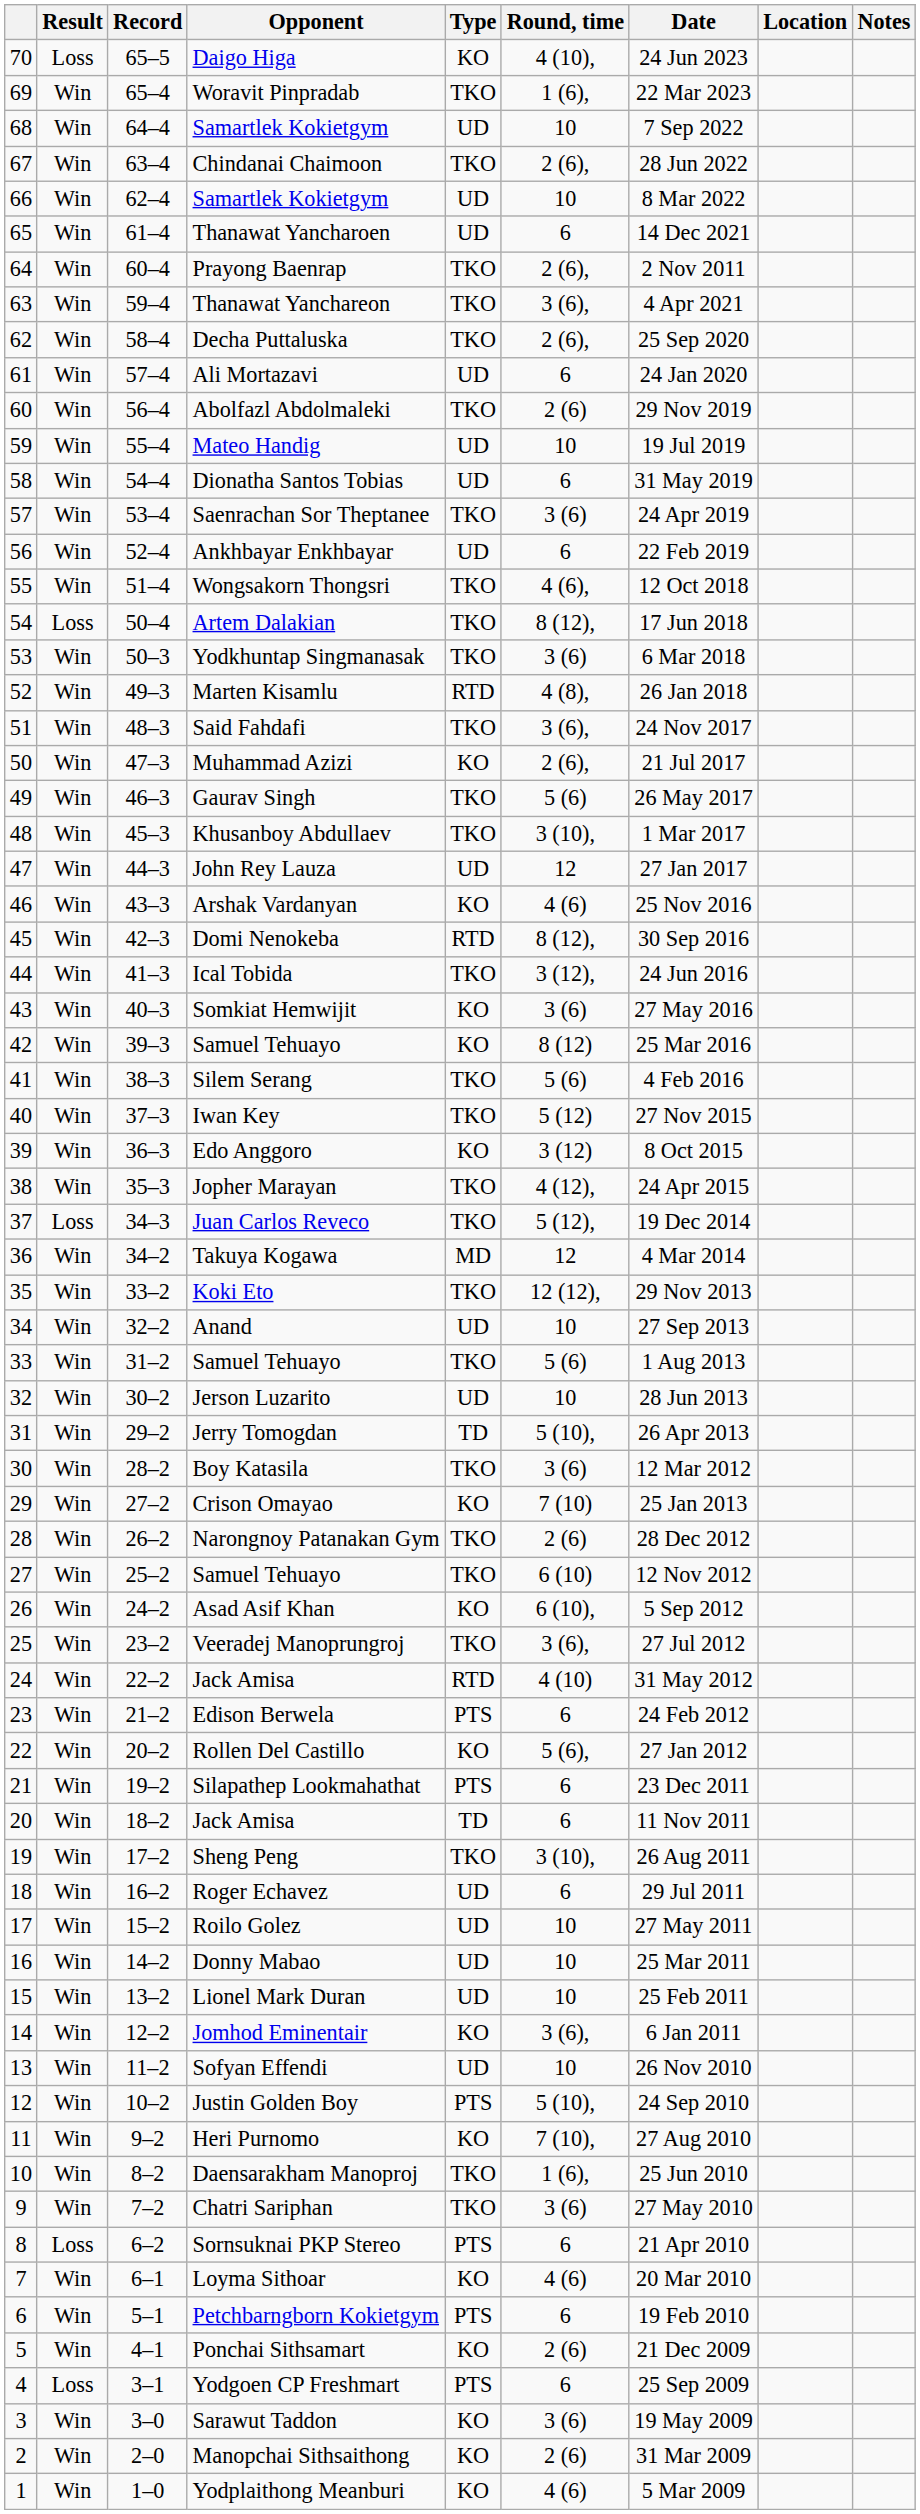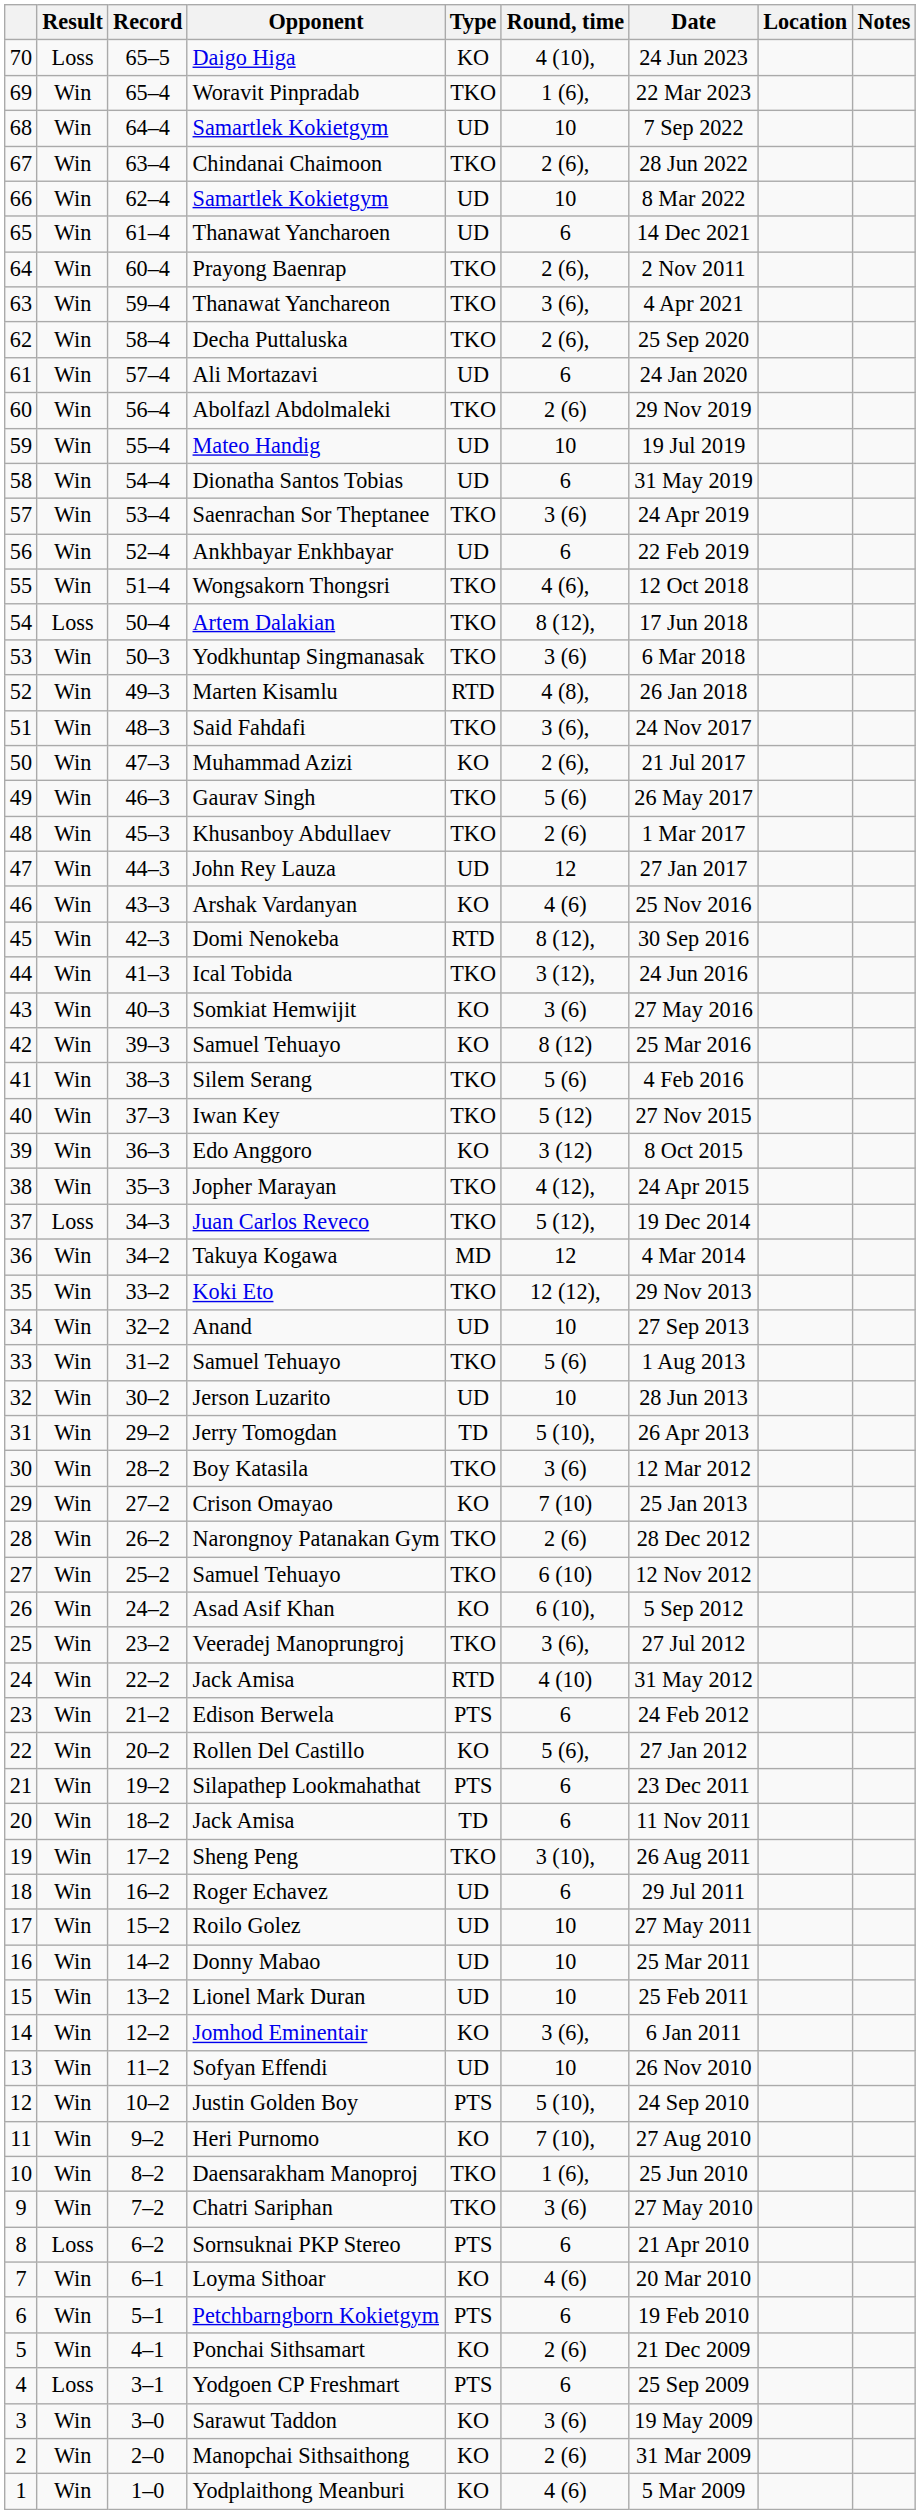 <table class=wikitable style=text-align:center>
 <tr>
 <th></th>
 <th>Result</th>
 <th>Record</th>
 <th>Opponent</th>
 <th>Type</th>
 <th>Round, time</th>
 <th>Date</th>
 <th>Location</th>
 <th>Notes</th>
 </tr>
 <tr>
 <td>70</td>
 <td>Loss</td>
 <td>65–5</td>
 <td align=left><a href='#'>Daigo Higa</a></td>
 <td>KO</td>
 <td>4 (10), </td>
 <td>24 Jun 2023</td>
 <td align=left></td>
 <td align=left></td>
 </tr>
 <tr>
 <td>69</td>
 <td>Win</td>
 <td>65–4</td>
 <td align=left>Woravit Pinpradab</td>
 <td>TKO</td>
 <td>1 (6), </td>
 <td>22 Mar 2023</td>
 <td align=left></td>
 <td align=left></td>
 </tr>
 <tr>
 <td>68</td>
 <td>Win</td>
 <td>64–4</td>
 <td align=left><a href='#'>Samartlek Kokietgym</a></td>
 <td>UD</td>
 <td>10</td>
 <td>7 Sep 2022</td>
 <td align=left></td>
 <td align=left></td>
 </tr>
 <tr>
 <td>67</td>
 <td>Win</td>
 <td>63–4</td>
 <td align=left>Chindanai Chaimoon</td>
 <td>TKO</td>
 <td>2 (6), </td>
 <td>28 Jun 2022</td>
 <td align=left></td>
 <td align=left></td>
 </tr>
 <tr>
 <td>66</td>
 <td>Win</td>
 <td>62–4</td>
 <td align=left><a href='#'>Samartlek Kokietgym</a></td>
 <td>UD</td>
 <td>10</td>
 <td>8 Mar 2022</td>
 <td align=left></td>
 <td align=left></td>
 </tr>
 <tr>
 <td>65</td>
 <td>Win</td>
 <td>61–4</td>
 <td align=left>Thanawat Yancharoen</td>
 <td>UD</td>
 <td>6</td>
 <td>14 Dec 2021</td>
 <td align=left></td>
 <td align=left></td>
 </tr>
 <tr>
 <td>64</td>
 <td>Win</td>
 <td>60–4</td>
 <td align=left>Prayong Baenrap</td>
 <td>TKO</td>
 <td>2 (6), </td>
 <td>2 Nov 2011</td>
 <td align=left></td>
 <td align=left></td>
 </tr>
 <tr>
 <td>63</td>
 <td>Win</td>
 <td>59–4</td>
 <td align=left>Thanawat Yanchareon</td>
 <td>TKO</td>
 <td>3 (6), </td>
 <td>4 Apr 2021</td>
 <td align=left></td>
 <td align=left></td>
 </tr>
 <tr>
 <td>62</td>
 <td>Win</td>
 <td>58–4</td>
 <td align=left>Decha Puttaluska</td>
 <td>TKO</td>
 <td>2 (6), </td>
 <td>25 Sep 2020</td>
 <td align=left></td>
 <td align=left></td>
 </tr>
 <tr>
 <td>61</td>
 <td>Win</td>
 <td>57–4</td>
 <td align=left>Ali Mortazavi</td>
 <td>UD</td>
 <td>6</td>
 <td>24 Jan 2020</td>
 <td align=left></td>
 <td align=left></td>
 </tr>
 <tr>
 <td>60</td>
 <td>Win</td>
 <td>56–4</td>
 <td align=left>Abolfazl Abdolmaleki</td>
 <td>TKO</td>
 <td>2 (6)</td>
 <td>29 Nov 2019</td>
 <td align=left></td>
 <td align=left></td>
 </tr>
 <tr>
 <td>59</td>
 <td>Win</td>
 <td>55–4</td>
 <td align=left><a href='#'>Mateo Handig</a></td>
 <td>UD</td>
 <td>10</td>
 <td>19 Jul 2019</td>
 <td align=left></td>
 <td align=left></td>
 </tr>
 <tr>
 <td>58</td>
 <td>Win</td>
 <td>54–4</td>
 <td align=left>Dionatha Santos Tobias</td>
 <td>UD</td>
 <td>6</td>
 <td>31 May 2019</td>
 <td align=left></td>
 <td align=left></td>
 </tr>
 <tr>
 <td>57</td>
 <td>Win</td>
 <td>53–4</td>
 <td align=left>Saenrachan Sor Theptanee</td>
 <td>TKO</td>
 <td>3 (6)</td>
 <td>24 Apr 2019</td>
 <td align=left></td>
 <td align=left></td>
 </tr>
 <tr>
 <td>56</td>
 <td>Win</td>
 <td>52–4</td>
 <td align=left>Ankhbayar Enkhbayar</td>
 <td>UD</td>
 <td>6</td>
 <td>22 Feb 2019</td>
 <td align=left></td>
 <td align=left></td>
 </tr>
 <tr>
 <td>55</td>
 <td>Win</td>
 <td>51–4</td>
 <td align=left>Wongsakorn Thongsri</td>
 <td>TKO</td>
 <td>4 (6), </td>
 <td>12 Oct 2018</td>
 <td align=left></td>
 <td align=left></td>
 </tr>
 <tr>
 <td>54</td>
 <td>Loss</td>
 <td>50–4</td>
 <td align=left><a href='#'>Artem Dalakian</a></td>
 <td>TKO</td>
 <td>8 (12), </td>
 <td>17 Jun 2018</td>
 <td align=left></td>
 <td align=left></td>
 </tr>
 <tr>
 <td>53</td>
 <td>Win</td>
 <td>50–3</td>
 <td align=left>Yodkhuntap Singmanasak</td>
 <td>TKO</td>
 <td>3 (6)</td>
 <td>6 Mar 2018</td>
 <td align=left></td>
 <td align=left></td>
 </tr>
 <tr>
 <td>52</td>
 <td>Win</td>
 <td>49–3</td>
 <td align=left>Marten Kisamlu</td>
 <td>RTD</td>
 <td>4 (8), </td>
 <td>26 Jan 2018</td>
 <td align=left></td>
 <td align=left></td>
 </tr>
 <tr>
 <td>51</td>
 <td>Win</td>
 <td>48–3</td>
 <td align=left>Said Fahdafi</td>
 <td>TKO</td>
 <td>3 (6), </td>
 <td>24 Nov 2017</td>
 <td align=left></td>
 <td align=left></td>
 </tr>
 <tr>
 <td>50</td>
 <td>Win</td>
 <td>47–3</td>
 <td align=left>Muhammad Azizi</td>
 <td>KO</td>
 <td>2 (6), </td>
 <td>21 Jul 2017</td>
 <td align=left></td>
 <td align=left></td>
 </tr>
 <tr>
 <td>49</td>
 <td>Win</td>
 <td>46–3</td>
 <td align=left>Gaurav Singh</td>
 <td>TKO</td>
 <td>5 (6)</td>
 <td>26 May 2017</td>
 <td align=left></td>
 <td align=left></td>
 </tr>
 <tr>
 <td>48</td>
 <td>Win</td>
 <td>45–3</td>
 <td align=left>Khusanboy Abdullaev</td>
 <td>TKO</td>
-<td>3 (10), </td>
+<td>2 (6)</td>
 <td>1 Mar 2017</td>
 <td align=left></td>
 <td align=left></td>
 </tr>
 <tr>
 <td>47</td>
 <td>Win</td>
 <td>44–3</td>
 <td align=left>John Rey Lauza</td>
 <td>UD</td>
 <td>12</td>
 <td>27 Jan 2017</td>
 <td align=left></td>
 <td align=left></td>
 </tr>
 <tr>
 <td>46</td>
 <td>Win</td>
 <td>43–3</td>
 <td align=left>Arshak Vardanyan</td>
 <td>KO</td>
 <td>4 (6)</td>
 <td>25 Nov 2016</td>
 <td align=left></td>
 <td align=left></td>
 </tr>
 <tr>
 <td>45</td>
 <td>Win</td>
 <td>42–3</td>
 <td align=left>Domi Nenokeba</td>
 <td>RTD</td>
 <td>8 (12), </td>
 <td>30 Sep 2016</td>
 <td align=left></td>
 <td align=left></td>
 </tr>
 <tr>
 <td>44</td>
 <td>Win</td>
 <td>41–3</td>
 <td align=left>Ical Tobida</td>
 <td>TKO</td>
 <td>3 (12), </td>
 <td>24 Jun 2016</td>
 <td align=left></td>
 <td align=left></td>
 </tr>
 <tr>
 <td>43</td>
 <td>Win</td>
 <td>40–3</td>
 <td align=left>Somkiat Hemwijit</td>
 <td>KO</td>
 <td>3 (6)</td>
 <td>27 May 2016</td>
 <td align=left></td>
 <td align=left></td>
 </tr>
 <tr>
 <td>42</td>
 <td>Win</td>
 <td>39–3</td>
 <td align=left>Samuel Tehuayo</td>
 <td>KO</td>
 <td>8 (12)</td>
 <td>25 Mar 2016</td>
 <td align=left></td>
 <td align=left></td>
 </tr>
 <tr>
 <td>41</td>
 <td>Win</td>
 <td>38–3</td>
 <td align=left>Silem Serang</td>
 <td>TKO</td>
 <td>5 (6)</td>
 <td>4 Feb 2016</td>
 <td align=left></td>
 <td align=left></td>
 </tr>
 <tr>
 <td>40</td>
 <td>Win</td>
 <td>37–3</td>
 <td align=left>Iwan Key</td>
 <td>TKO</td>
 <td>5 (12)</td>
 <td>27 Nov 2015</td>
 <td align=left></td>
 <td align=left></td>
 </tr>
 <tr>
 <td>39</td>
 <td>Win</td>
 <td>36–3</td>
 <td align=left>Edo Anggoro</td>
 <td>KO</td>
 <td>3 (12)</td>
 <td>8 Oct 2015</td>
 <td align=left></td>
 <td align=left></td>
 </tr>
 <tr>
 <td>38</td>
 <td>Win</td>
 <td>35–3</td>
 <td align=left>Jopher Marayan</td>
 <td>TKO</td>
 <td>4 (12), </td>
 <td>24 Apr 2015</td>
 <td align=left></td>
 <td align=left></td>
 </tr>
 <tr>
 <td>37</td>
 <td>Loss</td>
 <td>34–3</td>
 <td align=left><a href='#'>Juan Carlos Reveco</a></td>
 <td>TKO</td>
 <td>5 (12), </td>
 <td>19 Dec 2014</td>
 <td align=left></td>
 <td align=left></td>
 </tr>
 <tr>
 <td>36</td>
 <td>Win</td>
 <td>34–2</td>
 <td align=left>Takuya Kogawa</td>
 <td>MD</td>
 <td>12</td>
 <td>4 Mar 2014</td>
 <td align=left></td>
 <td align=left></td>
 </tr>
 <tr>
 <td>35</td>
 <td>Win</td>
 <td>33–2</td>
 <td align=left><a href='#'>Koki Eto</a></td>
 <td>TKO</td>
 <td>12 (12), </td>
 <td>29 Nov 2013</td>
 <td align=left></td>
 <td align=left></td>
 </tr>
 <tr>
 <td>34</td>
 <td>Win</td>
 <td>32–2</td>
 <td align=left>Anand</td>
 <td>UD</td>
 <td>10</td>
 <td>27 Sep 2013</td>
 <td align=left></td>
 <td align=left></td>
 </tr>
 <tr>
 <td>33</td>
 <td>Win</td>
 <td>31–2</td>
 <td align=left>Samuel Tehuayo</td>
 <td>TKO</td>
 <td>5 (6)</td>
 <td>1 Aug 2013</td>
 <td align=left></td>
 <td align=left></td>
 </tr>
 <tr>
 <td>32</td>
 <td>Win</td>
 <td>30–2</td>
 <td align=left>Jerson Luzarito</td>
 <td>UD</td>
 <td>10</td>
 <td>28 Jun 2013</td>
 <td align=left></td>
 <td align=left></td>
 </tr>
 <tr>
 <td>31</td>
 <td>Win</td>
 <td>29–2</td>
 <td align=left>Jerry Tomogdan</td>
 <td>TD</td>
 <td>5 (10), </td>
 <td>26 Apr 2013</td>
 <td align=left></td>
 <td align=left></td>
 </tr>
 <tr>
 <td>30</td>
 <td>Win</td>
 <td>28–2</td>
 <td align=left>Boy Katasila</td>
 <td>TKO</td>
 <td>3 (6)</td>
 <td>12 Mar 2012</td>
 <td align=left></td>
 <td align=left></td>
 </tr>
 <tr>
 <td>29</td>
 <td>Win</td>
 <td>27–2</td>
 <td align=left>Crison Omayao</td>
 <td>KO</td>
 <td>7 (10)</td>
 <td>25 Jan 2013</td>
 <td align=left></td>
 <td align=left></td>
 </tr>
 <tr>
 <td>28</td>
 <td>Win</td>
 <td>26–2</td>
 <td align=left>Narongnoy Patanakan Gym</td>
 <td>TKO</td>
 <td>2 (6)</td>
 <td>28 Dec 2012</td>
 <td align=left></td>
 <td align=left></td>
 </tr>
 <tr>
 <td>27</td>
 <td>Win</td>
 <td>25–2</td>
 <td align=left>Samuel Tehuayo</td>
 <td>TKO</td>
 <td>6 (10)</td>
 <td>12 Nov 2012</td>
 <td align=left></td>
 <td align=left></td>
 </tr>
 <tr>
 <td>26</td>
 <td>Win</td>
 <td>24–2</td>
 <td align=left>Asad Asif Khan</td>
 <td>KO</td>
 <td>6 (10), </td>
 <td>5 Sep 2012</td>
 <td align=left></td>
 <td align=left></td>
 </tr>
 <tr>
 <td>25</td>
 <td>Win</td>
 <td>23–2</td>
 <td align=left>Veeradej Manoprungroj</td>
 <td>TKO</td>
 <td>3 (6), </td>
 <td>27 Jul 2012</td>
 <td align=left></td>
 <td align=left></td>
 </tr>
 <tr>
 <td>24</td>
 <td>Win</td>
 <td>22–2</td>
 <td align=left>Jack Amisa</td>
 <td>RTD</td>
 <td>4 (10)</td>
 <td>31 May 2012</td>
 <td align=left></td>
 <td align=left></td>
 </tr>
 <tr>
 <td>23</td>
 <td>Win</td>
 <td>21–2</td>
 <td align=left>Edison Berwela</td>
 <td>PTS</td>
 <td>6</td>
 <td>24 Feb 2012</td>
 <td align=left></td>
 <td align=left></td>
 </tr>
 <tr>
 <td>22</td>
 <td>Win</td>
 <td>20–2</td>
 <td align=left>Rollen Del Castillo</td>
 <td>KO</td>
 <td>5 (6), </td>
 <td>27 Jan 2012</td>
 <td align=left></td>
 <td align=left></td>
 </tr>
 <tr>
 <td>21</td>
 <td>Win</td>
 <td>19–2</td>
 <td align=left>Silapathep Lookmahathat</td>
 <td>PTS</td>
 <td>6</td>
 <td>23 Dec 2011</td>
 <td align=left></td>
 <td align=left></td>
 </tr>
 <tr>
 <td>20</td>
 <td>Win</td>
 <td>18–2</td>
 <td align=left>Jack Amisa</td>
 <td>TD</td>
 <td>6</td>
 <td>11 Nov 2011</td>
 <td align=left></td>
 <td align=left></td>
 </tr>
 <tr>
 <td>19</td>
 <td>Win</td>
 <td>17–2</td>
 <td align=left>Sheng Peng</td>
 <td>TKO</td>
 <td>3 (10), </td>
 <td>26 Aug 2011</td>
 <td align=left></td>
 <td align=left></td>
 </tr>
 <tr>
 <td>18</td>
 <td>Win</td>
 <td>16–2</td>
 <td align=left>Roger Echavez</td>
 <td>UD</td>
 <td>6</td>
 <td>29 Jul 2011</td>
 <td align=left></td>
 <td align=left></td>
 </tr>
 <tr>
 <td>17</td>
 <td>Win</td>
 <td>15–2</td>
 <td align=left>Roilo Golez</td>
 <td>UD</td>
 <td>10</td>
 <td>27 May 2011</td>
 <td align=left></td>
 <td align=left></td>
 </tr>
 <tr>
 <td>16</td>
 <td>Win</td>
 <td>14–2</td>
 <td align=left>Donny Mabao</td>
 <td>UD</td>
 <td>10</td>
 <td>25 Mar 2011</td>
 <td align=left></td>
 <td align=left></td>
 </tr>
 <tr>
 <td>15</td>
 <td>Win</td>
 <td>13–2</td>
 <td align=left>Lionel Mark Duran</td>
 <td>UD</td>
 <td>10</td>
 <td>25 Feb 2011</td>
 <td align=left></td>
 <td align=left></td>
 </tr>
 <tr>
 <td>14</td>
 <td>Win</td>
 <td>12–2</td>
 <td align=left><a href='#'>Jomhod Eminentair</a></td>
 <td>KO</td>
 <td>3 (6), </td>
 <td>6 Jan 2011</td>
 <td align=left></td>
 <td align=left></td>
 </tr>
 <tr>
 <td>13</td>
 <td>Win</td>
 <td>11–2</td>
 <td align=left>Sofyan Effendi</td>
 <td>UD</td>
 <td>10</td>
 <td>26 Nov 2010</td>
 <td align=left></td>
 <td align=left></td>
 </tr>
 <tr>
 <td>12</td>
 <td>Win</td>
 <td>10–2</td>
 <td align=left>Justin Golden Boy</td>
 <td>PTS</td>
 <td>5 (10), </td>
 <td>24 Sep 2010</td>
 <td align=left></td>
 <td align=left></td>
 </tr>
 <tr>
 <td>11</td>
 <td>Win</td>
 <td>9–2</td>
 <td align=left>Heri Purnomo</td>
 <td>KO</td>
 <td>7 (10), </td>
 <td>27 Aug 2010</td>
 <td align=left></td>
 <td align=left></td>
 </tr>
 <tr>
 <td>10</td>
 <td>Win</td>
 <td>8–2</td>
 <td align=left>Daensarakham Manoproj</td>
 <td>TKO</td>
 <td>1 (6), </td>
 <td>25 Jun 2010</td>
 <td align=left></td>
 <td align=left></td>
 </tr>
 <tr>
 <td>9</td>
 <td>Win</td>
 <td>7–2</td>
 <td align=left>Chatri Sariphan</td>
 <td>TKO</td>
 <td>3 (6)</td>
 <td>27 May 2010</td>
 <td align=left></td>
 <td align=left></td>
 </tr>
 <tr>
 <td>8</td>
 <td>Loss</td>
 <td>6–2</td>
 <td align=left>Sornsuknai PKP Stereo</td>
 <td>PTS</td>
 <td>6</td>
 <td>21 Apr 2010</td>
 <td align=left></td>
 <td align=left></td>
 </tr>
 <tr>
 <td>7</td>
 <td>Win</td>
 <td>6–1</td>
 <td align=left>Loyma Sithoar</td>
 <td>KO</td>
 <td>4 (6)</td>
 <td>20 Mar 2010</td>
 <td align=left></td>
 <td align=left></td>
 </tr>
 <tr>
 <td>6</td>
 <td>Win</td>
 <td>5–1</td>
 <td align=left><a href='#'>Petchbarngborn Kokietgym</a></td>
 <td>PTS</td>
 <td>6</td>
 <td>19 Feb 2010</td>
 <td align=left></td>
 <td align=left></td>
 </tr>
 <tr>
 <td>5</td>
 <td>Win</td>
 <td>4–1</td>
 <td align=left>Ponchai Sithsamart</td>
 <td>KO</td>
 <td>2 (6)</td>
 <td>21 Dec 2009</td>
 <td align=left></td>
 <td align=left></td>
 </tr>
 <tr>
 <td>4</td>
 <td>Loss</td>
 <td>3–1</td>
 <td align=left>Yodgoen CP Freshmart</td>
 <td>PTS</td>
 <td>6</td>
 <td>25 Sep 2009</td>
 <td align=left></td>
 <td align=left></td>
 </tr>
 <tr>
 <td>3</td>
 <td>Win</td>
 <td>3–0</td>
 <td align=left>Sarawut Taddon</td>
 <td>KO</td>
 <td>3 (6)</td>
 <td>19 May 2009</td>
 <td align=left></td>
 <td align=left></td>
 </tr>
 <tr>
 <td>2</td>
 <td>Win</td>
 <td>2–0</td>
 <td align=left>Manopchai Sithsaithong</td>
 <td>KO</td>
 <td>2 (6)</td>
 <td>31 Mar 2009</td>
 <td align=left></td>
 <td align=left></td>
 </tr>
 <tr>
 <td>1</td>
 <td>Win</td>
 <td>1–0</td>
 <td align=left>Yodplaithong Meanburi</td>
 <td>KO</td>
 <td>4 (6)</td>
 <td>5 Mar 2009</td>
 <td align=left></td>
 <td align=left></td>
 </tr>
 </table>
